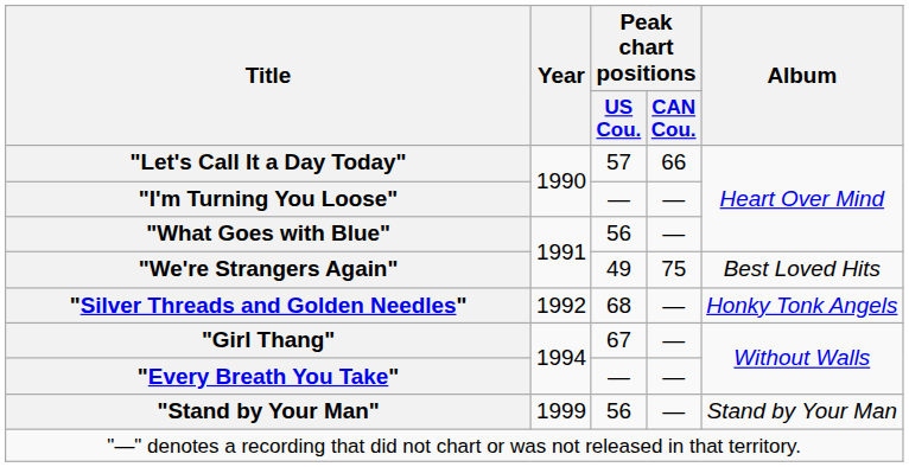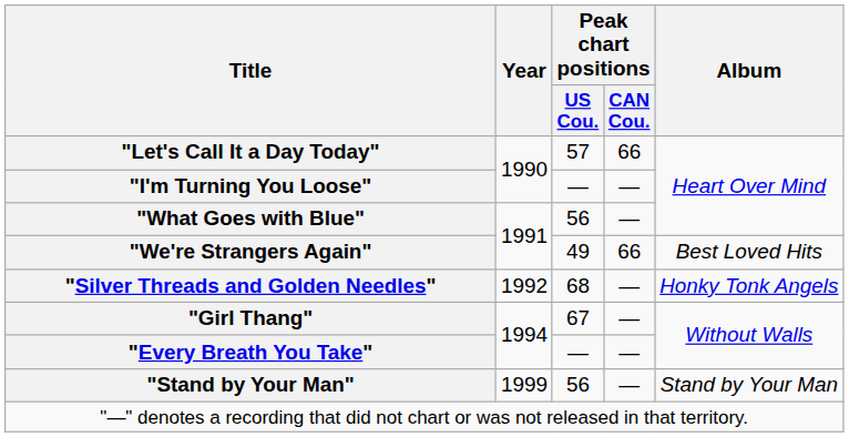 <table class="wikitable plainrowheaders" style="text-align:center;">
 <tr>
 <th scope="col" rowspan="2" style="width:23em;">Title</th>
 <th scope="col" rowspan="2">Year</th>
 <th scope="col" colspan="2">Peak chart<br>positions</th>
 <th scope="col" rowspan="2">Album</th>
 </tr>
 <tr>
 <th scope="col" style="width:2em;font-size:90%;"><a href='#'>US<br>Cou.</a><br></th>
 <th scope="col" style="width:2em;font-size:90%;"><a href='#'>CAN<br>Cou.</a><br></th>
 </tr>
 <tr>
 <th scope="row">"Let's Call It a Day Today"</th>
 <td rowspan="2">1990</td>
 <td>57</td>
 <td>66</td>
 <td rowspan="3"><em><a href='#'>Heart Over Mind</a></em></td>
 </tr>
 <tr>
 <th scope="row">"I'm Turning You Loose"</th>
 <td>—</td>
 <td>—</td>
 </tr>
 <tr>
 <th scope="row">"What Goes with Blue"</th>
 <td rowspan="2">1991</td>
 <td>56</td>
 <td>—</td>
 </tr>
 <tr>
 <th scope="row">"We're Strangers Again"<br></th>
 <td>49</td>
-<td>75</td>
+<td>66</td>
 <td><em>Best Loved Hits</em></td>
 </tr>
 <tr>
 <th scope="row">"<a href='#'>Silver Threads and Golden Needles</a>"<br></th>
 <td>1992</td>
 <td>68</td>
 <td>—</td>
 <td><em><a href='#'>Honky Tonk Angels</a></em></td>
 </tr>
 <tr>
 <th scope="row">"Girl Thang"<br></th>
 <td rowspan="2">1994</td>
 <td>67</td>
 <td>—</td>
 <td rowspan="2"><em><a href='#'>Without Walls</a></em></td>
 </tr>
 <tr>
 <th scope="row">"<a href='#'>Every Breath You Take</a>"<br></th>
 <td>—</td>
 <td>—</td>
 </tr>
 <tr>
 <th scope="row">"Stand by Your Man"<br></th>
 <td>1999</td>
 <td>56</td>
 <td>—</td>
 <td><em>Stand by Your Man</em></td>
 </tr>
 <tr>
 <td colspan="5" style="font-size:90%">"—" denotes a recording that did not chart or was not released in that territory.</td>
 </tr>
 </table>
